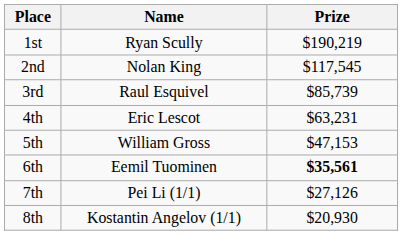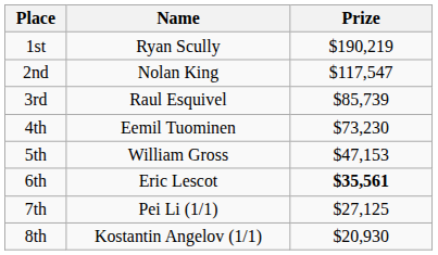 <table class="wikitable">
 <tr>
 <th width="50">Place</th>
 <th width="200">Name</th>
 <th width="125">Prize</th>
 </tr>
 <tr>
 <td align = "center">1st</td>
 <td align = "center"> Ryan Scully</td>
 <td align = "center">$190,219</td>
 </tr>
 <tr>
 <td align = "center">2nd</td>
 <td align = "center"> Nolan King</td>
-<td align = "center">$117,545</td>
+<td align = "center">$117,547</td>
 </tr>
 <tr>
 <td align = "center">3rd</td>
 <td align = "center"> Raul Esquivel</td>
 <td align = "center">$85,739</td>
 </tr>
 <tr>
 <td align = "center">4th</td>
-<td align = "center"> Eric Lescot</td>
-<td align = "center">$63,231</td>
+<td align = "center"> Eemil Tuominen</td>
+<td align = "center">$73,230</td>
 </tr>
 <tr>
 <td align = "center">5th</td>
 <td align = "center"> William Gross</td>
 <td align = "center">$47,153</td>
 </tr>
 <tr>
 <td align = "center">6th</td>
-<td align = "center"> Eemil Tuominen</td>
+<td align = "center"> Eric Lescot</td>
 <td align = "center"><strong>$35,561</strong></td>
 </tr>
 <tr>
 <td align = "center">7th</td>
 <td align = "center"> Pei Li (1/1)</td>
-<td align = "center">$27,126</td>
+<td align = "center">$27,125</td>
 </tr>
 <tr>
 <td align = "center">8th</td>
 <td align = "center"> Kostantin Angelov (1/1)</td>
 <td align = "center">$20,930</td>
 </tr>
 </table>
